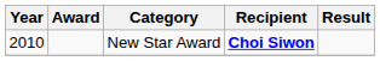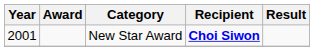 <table class="wikitable">
 <tr>
 <th>Year</th>
 <th>Award</th>
 <th>Category</th>
 <th>Recipient</th>
 <th>Result</th>
 </tr>
 <tr>
-<td rowspan=1>2010</td>
+<td rowspan=1>2001</td>
 <td></td>
 <td>New Star Award</td>
 <td><strong><a href='#'>Choi Siwon</a></strong></td>
 <td></td>
 </tr>
 <tr>
 </tr>
 </table>
